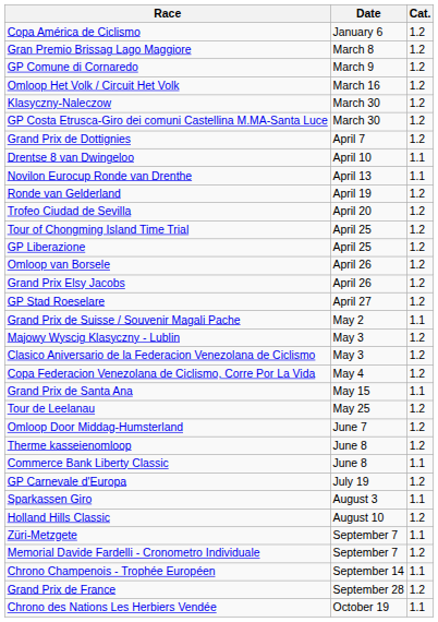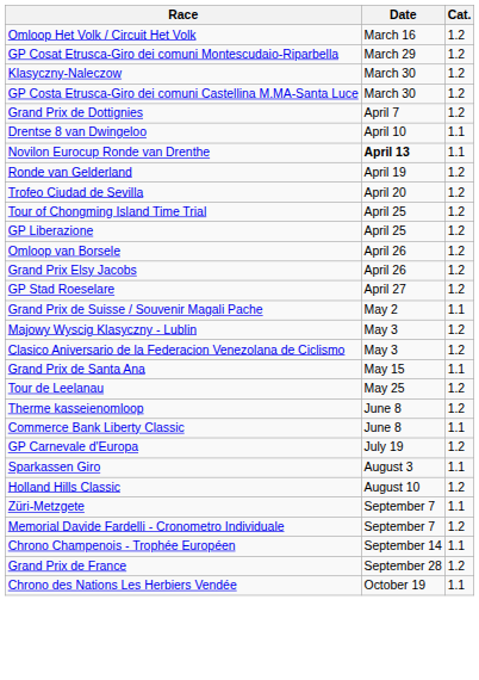 <table class="wikitable sortable">
 <tr>
 <th>Race</th>
 <th>Date</th>
 <th>Cat.</th>
 </tr>
 <tr>
-<td> <a href='#'>Copa América de Ciclismo</a></td>
-<td>January 6</td>
+<td> <a href='#'>Omloop Het Volk / Circuit Het Volk</a></td>
+<td>March 16</td>
 <td>1.2</td>
 </tr>
 <tr>
-<td> <a href='#'>Gran Premio Brissag Lago Maggiore</a></td>
-<td>March 8</td>
-<td>1.2</td>
-</tr>
-<tr>
-<td> <a href='#'>GP Comune di Cornaredo</a></td>
-<td>March 9</td>
-<td>1.2</td>
-</tr>
-<tr>
-<td> <a href='#'>Omloop Het Volk / Circuit Het Volk</a></td>
-<td>March 16</td>
+<td> <a href='#'>GP Cosat Etrusca-Giro dei comuni Montescudaio-Riparbella</a></td>
+<td>March 29</td>
 <td>1.2</td>
 </tr>
 <tr>
 <td> <a href='#'>Klasyczny-Naleczow</a></td>
 <td>March 30</td>
 <td>1.2</td>
 </tr>
 <tr>
 <td> <a href='#'>GP Costa Etrusca-Giro dei comuni Castellina M.MA-Santa Luce</a></td>
 <td>March 30</td>
 <td>1.2</td>
 </tr>
 <tr>
 <td> <a href='#'>Grand Prix de Dottignies</a></td>
 <td>April 7</td>
 <td>1.2</td>
 </tr>
 <tr>
 <td> <a href='#'>Drentse 8 van Dwingeloo</a></td>
 <td>April 10</td>
 <td>1.1</td>
 </tr>
 <tr>
 <td> <a href='#'>Novilon Eurocup Ronde van Drenthe</a></td>
-<td>April 13</td>
+<td><strong>April 13</strong></td>
 <td>1.1</td>
 </tr>
 <tr>
 <td> <a href='#'>Ronde van Gelderland</a></td>
 <td>April 19</td>
 <td>1.2</td>
 </tr>
 <tr>
 <td> <a href='#'>Trofeo Ciudad de Sevilla</a></td>
 <td>April 20</td>
 <td>1.2</td>
 </tr>
 <tr>
 <td> <a href='#'>Tour of Chongming Island Time Trial</a></td>
 <td>April 25</td>
 <td>1.2</td>
 </tr>
 <tr>
 <td> <a href='#'>GP Liberazione</a></td>
 <td>April 25</td>
 <td>1.2</td>
 </tr>
 <tr>
 <td> <a href='#'>Omloop van Borsele</a></td>
 <td>April 26</td>
 <td>1.2</td>
 </tr>
 <tr>
 <td> <a href='#'>Grand Prix Elsy Jacobs</a></td>
 <td>April 26</td>
 <td>1.2</td>
 </tr>
 <tr>
 <td> <a href='#'>GP Stad Roeselare</a></td>
 <td>April 27</td>
 <td>1.2</td>
 </tr>
 <tr>
 <td> <a href='#'>Grand Prix de Suisse / Souvenir Magali Pache</a></td>
 <td>May 2</td>
 <td>1.1</td>
 </tr>
 <tr>
 <td> <a href='#'>Majowy Wyscig Klasyczny - Lublin</a></td>
 <td>May 3</td>
 <td>1.2</td>
 </tr>
 <tr>
 <td> <a href='#'>Clasico Aniversario de la Federacion Venezolana de Ciclismo</a></td>
 <td>May 3</td>
 <td>1.2</td>
 </tr>
 <tr>
-<td> <a href='#'>Copa Federacion Venezolana de Ciclismo, Corre Por La Vida</a></td>
-<td>May 4</td>
-<td>1.2</td>
-</tr>
-<tr>
 <td> <a href='#'>Grand Prix de Santa Ana</a></td>
 <td>May 15</td>
 <td>1.1</td>
 </tr>
 <tr>
 <td> <a href='#'>Tour de Leelanau</a></td>
 <td>May 25</td>
-<td>1.2</td>
-</tr>
-<tr>
-<td> <a href='#'>Omloop Door Middag-Humsterland</a></td>
-<td>June 7</td>
 <td>1.2</td>
 </tr>
 <tr>
 <td> <a href='#'>Therme kasseienomloop</a></td>
 <td>June 8</td>
 <td>1.2</td>
 </tr>
 <tr>
 <td> <a href='#'>Commerce Bank Liberty Classic</a></td>
 <td>June 8</td>
 <td>1.1</td>
 </tr>
 <tr>
 <td> <a href='#'>GP Carnevale d'Europa</a></td>
 <td>July 19</td>
 <td>1.2</td>
 </tr>
 <tr>
 <td> <a href='#'>Sparkassen Giro</a></td>
 <td>August 3</td>
 <td>1.1</td>
 </tr>
 <tr>
 <td> <a href='#'>Holland Hills Classic</a></td>
 <td>August 10</td>
 <td>1.2</td>
 </tr>
 <tr>
 <td> <a href='#'>Züri-Metzgete</a></td>
 <td>September 7</td>
 <td>1.1</td>
 </tr>
 <tr>
 <td> <a href='#'>Memorial Davide Fardelli - Cronometro Individuale</a></td>
 <td>September 7</td>
 <td>1.2</td>
 </tr>
 <tr>
 <td> <a href='#'>Chrono Champenois - Trophée Européen</a></td>
 <td>September 14</td>
 <td>1.1</td>
 </tr>
 <tr>
 <td> <a href='#'>Grand Prix de France</a></td>
 <td>September 28</td>
 <td>1.2</td>
 </tr>
 <tr>
 <td> <a href='#'>Chrono des Nations Les Herbiers Vendée</a></td>
 <td>October 19</td>
 <td>1.1</td>
 </tr>
 </table>
